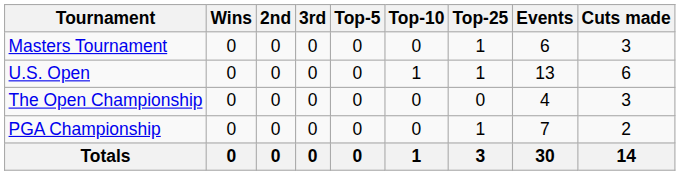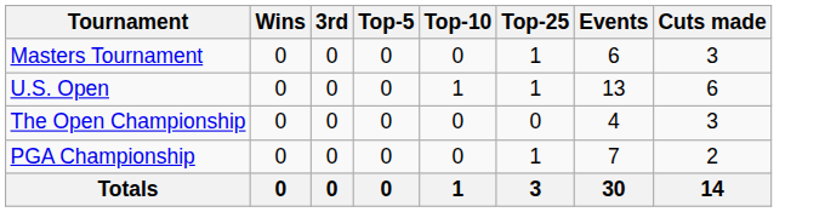 <table class=wikitable style=text-align:center>
 <tr>
 <th>Tournament</th>
 <th>Wins</th>
-<th>2nd</th>
 <th>3rd</th>
 <th>Top-5</th>
 <th>Top-10</th>
 <th>Top-25</th>
 <th>Events</th>
 <th>Cuts made</th>
 </tr>
 <tr>
 <td align=left><a href='#'>Masters Tournament</a></td>
 <td>0</td>
 <td>0</td>
 <td>0</td>
 <td>0</td>
-<td>0</td>
 <td>1</td>
 <td>6</td>
 <td>3</td>
 </tr>
 <tr>
 <td align=left><a href='#'>U.S. Open</a></td>
-<td>0</td>
 <td>0</td>
 <td>0</td>
 <td>0</td>
 <td>1</td>
 <td>1</td>
 <td>13</td>
 <td>6</td>
 </tr>
 <tr>
 <td align=left><a href='#'>The Open Championship</a></td>
 <td>0</td>
 <td>0</td>
 <td>0</td>
 <td>0</td>
 <td>0</td>
-<td>0</td>
 <td>4</td>
 <td>3</td>
 </tr>
 <tr>
 <td align=left><a href='#'>PGA Championship</a></td>
-<td>0</td>
 <td>0</td>
 <td>0</td>
 <td>0</td>
 <td>0</td>
 <td>1</td>
 <td>7</td>
 <td>2</td>
 </tr>
 <tr>
 <th>Totals</th>
 <th>0</th>
 <th>0</th>
 <th>0</th>
-<th>0</th>
 <th>1</th>
 <th>3</th>
 <th>30</th>
 <th>14</th>
 </tr>
 </table>
